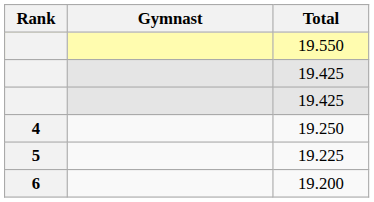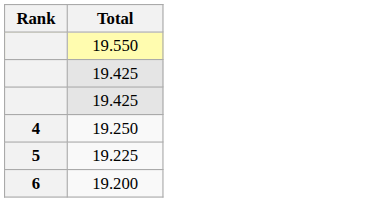 <table class="wikitable sortable" style="text-align:center; font-size:95%">
 <tr>
 <th scope="col" style="width:50px;">Rank</th>
-<th scope="col" style="width:180px;">Gymnast</th>
 <th scope="col" style="width:80px;">Total</th>
 </tr>
 <tr style="background:#fffcaf;">
 <th scope=row style="text-align:center"></th>
-<td style="text-align:left;"></td>
 <td>19.550</td>
 </tr>
 <tr style="background:#e5e5e5;">
 <th scope=row style="text-align:center"></th>
-<td style="text-align:left;"></td>
 <td>19.425</td>
 </tr>
 <tr style="background:#e5e5e5;">
 <th scope=row style="text-align:center"></th>
-<td style="text-align:left;"></td>
 <td>19.425</td>
 </tr>
 <tr>
 <th scope=row style="text-align:center">4</th>
-<td style="text-align:left;"></td>
 <td>19.250</td>
 </tr>
 <tr>
 <th scope=row style="text-align:center">5</th>
-<td style="text-align:left;"></td>
 <td>19.225</td>
 </tr>
 <tr>
 <th scope=row style="text-align:center">6</th>
-<td style="text-align:left;"></td>
 <td>19.200</td>
 </tr>
 </table>
